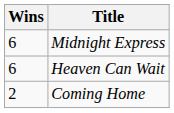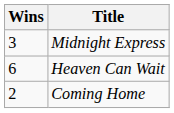 <table class="wikitable">
 <tr>
 <th>Wins</th>
 <th>Title</th>
 </tr>
 <tr>
-<td>6</td>
+<td>3</td>
 <td><em>Midnight Express</em></td>
 </tr>
 <tr>
 <td>6</td>
 <td><em>Heaven Can Wait</em></td>
 </tr>
 <tr>
 <td>2</td>
 <td><em>Coming Home</em></td>
 </tr>
 </table>
